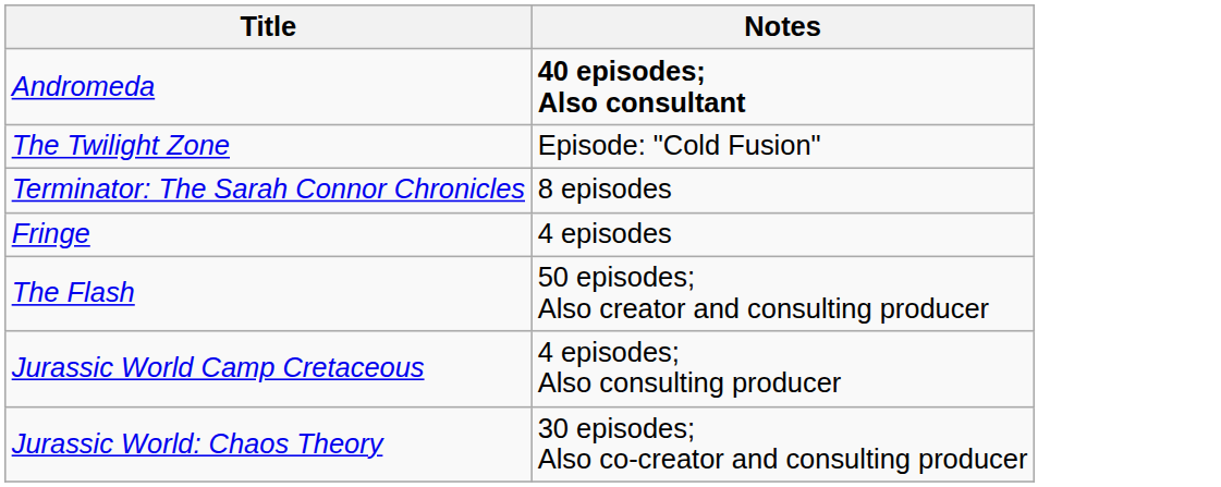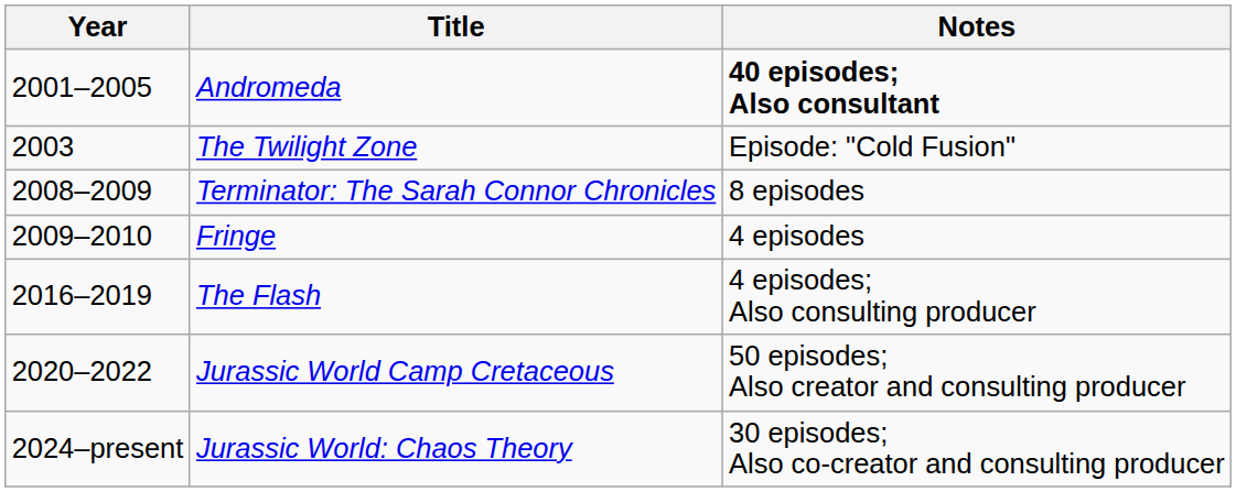 <table class="wikitable">
 <tr>
+<th>Year</th>
 <th>Title</th>
 <th>Notes</th>
 </tr>
 <tr>
+<td>2001–2005</td>
 <td><em><a href='#'>Andromeda</a></em></td>
 <td><strong>40 episodes;<br>Also consultant</strong></td>
 </tr>
 <tr>
+<td>2003</td>
 <td><em><a href='#'>The Twilight Zone</a></em></td>
 <td>Episode: "Cold Fusion"</td>
 </tr>
 <tr>
+<td>2008–2009</td>
 <td><em><a href='#'>Terminator: The Sarah Connor Chronicles</a></em></td>
 <td>8 episodes</td>
 </tr>
 <tr>
+<td>2009–2010</td>
 <td><em><a href='#'>Fringe</a></em></td>
 <td>4 episodes</td>
 </tr>
 <tr>
+<td>2016–2019</td>
 <td><em><a href='#'>The Flash</a></em></td>
+<td>4 episodes;<br>Also consulting producer</td>
+</tr>
+<tr>
+<td>2020–2022</td>
+<td><em><a href='#'>Jurassic World Camp Cretaceous</a></em></td>
 <td>50 episodes;<br>Also creator and consulting producer</td>
 </tr>
 <tr>
-<td><em><a href='#'>Jurassic World Camp Cretaceous</a></em></td>
-<td>4 episodes;<br>Also consulting producer</td>
-</tr>
-<tr>
+<td>2024–present</td>
 <td><em><a href='#'>Jurassic World: Chaos Theory</a></em></td>
 <td>30 episodes;<br>Also co-creator and consulting producer</td>
 </tr>
 </table>
